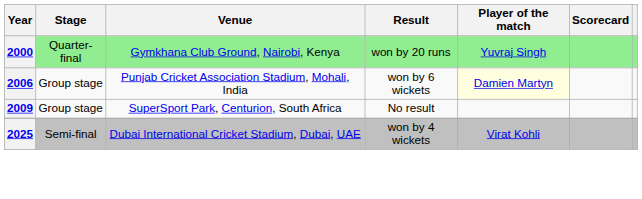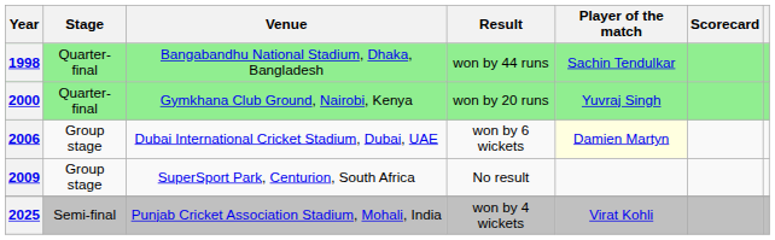 <table class="wikitable sortable" " style="text-align:center" style="font-size: 90%">
 <tr>
 <th>Year</th>
 <th>Stage</th>
 <th>Venue</th>
 <th>Result</th>
 <th>Player of the match</th>
 <th>Scorecard</th>
 <th></th>
+</tr>
+<tr bgcolor=lightgreen>
+<th><a href='#'>1998</a></th>
+<td>Quarter-final</td>
+<td><a href='#'>Bangabandhu National Stadium</a>, <a href='#'>Dhaka</a>, Bangladesh</td>
+<td> won by 44 runs</td>
+<td> <a href='#'>Sachin Tendulkar</a></td>
+<td></td>
+<td></td>
 </tr>
 <tr bgcolor=lightgreen>
 <th><a href='#'>2000</a></th>
 <td>Quarter-final</td>
 <td><a href='#'>Gymkhana Club Ground</a>, <a href='#'>Nairobi</a>, Kenya</td>
 <td> won by 20 runs</td>
 <td> <a href='#'>Yuvraj Singh</a></td>
 <td></td>
 <td></td>
 </tr>
 <tr>
 <th><a href='#'>2006</a></th>
 <td>Group stage</td>
-<td><a href='#'>Punjab Cricket Association Stadium</a>, <a href='#'>Mohali</a>, India</td>
+<td><a href='#'>Dubai International Cricket Stadium</a>, <a href='#'>Dubai</a>, <a href='#'>UAE</a></td>
 <td> won by 6 wickets</td>
 <td style="background: lightyellow;"> <a href='#'>Damien Martyn</a></td>
 <td></td>
 <td></td>
 </tr>
 <tr>
 <th><a href='#'>2009</a></th>
 <td>Group stage</td>
 <td><a href='#'>SuperSport Park</a>, <a href='#'>Centurion</a>, South Africa</td>
 <td>No result</td>
 <td></td>
 <td></td>
 <td></td>
 </tr>
 <tr>
 </tr>
 <tr bgcolor=silver>
 <th><a href='#'>2025</a></th>
 <td>Semi-final</td>
-<td><a href='#'>Dubai International Cricket Stadium</a>, <a href='#'>Dubai</a>, <a href='#'>UAE</a></td>
+<td><a href='#'>Punjab Cricket Association Stadium</a>, <a href='#'>Mohali</a>, India</td>
 <td> won by 4 wickets</td>
 <td> <a href='#'>Virat Kohli</a></td>
 <td></td>
 <td></td>
 </tr>
 </table>
